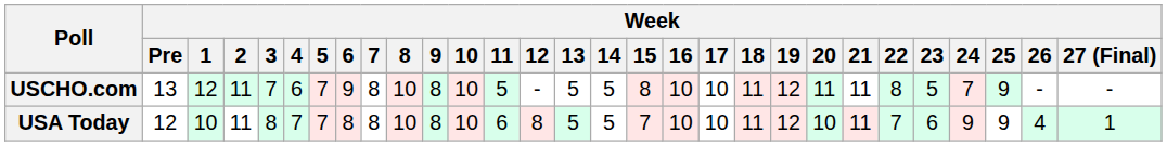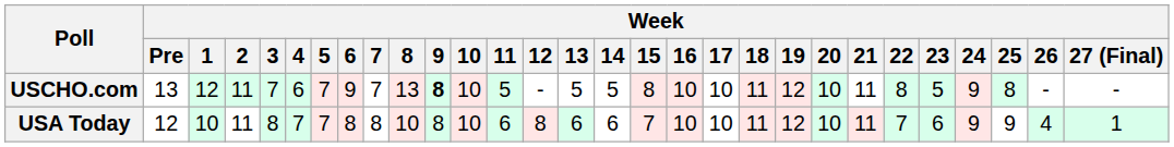 <table class="wikitable" style="white-space:nowrap;">
 <tr>
 <th scope="col" width="100" rowspan="2">Poll</th>
 <th colspan="28">Week</th>
 </tr>
 <tr>
 <th scope="col" width="30">Pre</th>
 <th scope="col" width="30">1</th>
 <th scope="col" width="30">2</th>
 <th scope="col" width="30">3</th>
 <th scope="col" width="30">4</th>
 <th scope="col" width="30">5</th>
 <th scope="col" width="30">6</th>
 <th scope="col" width="30">7</th>
 <th scope="col" width="30">8</th>
 <th scope="col" width="30">9</th>
 <th scope="col" width="30">10</th>
 <th scope="col" width="30">11</th>
 <th scope="col" width="30">12</th>
 <th scope="col" width="30">13</th>
 <th scope="col" width="30">14</th>
 <th scope="col" width="30">15</th>
 <th scope="col" width="30">16</th>
 <th scope="col" width="30">17</th>
 <th scope="col" width="30">18</th>
 <th scope="col" width="30">19</th>
 <th scope="col" width="30">20</th>
 <th scope="col" width="30">21</th>
 <th scope="col" width="30">22</th>
 <th scope="col" width="30">23</th>
 <th scope="col" width="30">24</th>
 <th scope="col" width="30">25</th>
 <th scope="col" width="30">26</th>
 <th scope="col" width="30">27 (Final)</th>
 </tr>
 <tr style="text-align:center;">
 <th>USCHO.com</th>
 <td bgcolor=FFFFFF>13</td>
 <td bgcolor=D8FFEB>12 </td>
 <td bgcolor=D8FFEB>11</td>
 <td bgcolor=D8FFEB>7 </td>
 <td bgcolor=D8FFEB>6 </td>
 <td bgcolor=FFE6E6>7</td>
 <td bgcolor=FFE6E6>9</td>
-<td bgcolor=FFFFFF>8</td>
-<td bgcolor=FFE6E6>10</td>
-<td bgcolor=D8FFEB>8</td>
+<td bgcolor=FFFFFF>7</td>
+<td bgcolor=FFE6E6>13</td>
+<td bgcolor=D8FFEB><strong>8</strong></td>
 <td bgcolor=FFE6E6>10</td>
 <td bgcolor=D8FFEB>5</td>
 <td bgcolor=FFFFFF>-</td>
 <td bgcolor=FFFFFF>5</td>
 <td bgcolor=FFFFFF>5</td>
 <td bgcolor=FFE6E6>8</td>
 <td bgcolor=FFE6E6>10</td>
 <td bgcolor=FFFFFF>10</td>
 <td bgcolor=FFE6E6>11</td>
 <td bgcolor=FFE6E6>12</td>
-<td bgcolor=D8FFEB>11</td>
+<td bgcolor=D8FFEB>10</td>
 <td bgcolor=FFFFFF>11</td>
 <td bgcolor=D8FFEB>8</td>
 <td bgcolor=D8FFEB>5</td>
-<td bgcolor=FFE6E6>7</td>
-<td bgcolor=D8FFEB>9</td>
+<td bgcolor=FFE6E6>9</td>
+<td bgcolor=D8FFEB>8</td>
 <td bgcolor=FFFFFF>-</td>
 <td bgcolor=FFFFFF>-</td>
 </tr>
 <tr style="text-align:center;">
 <th>USA Today</th>
 <td bgcolor=FFFFFF>12</td>
 <td bgcolor=D8FFEB>10</td>
 <td bgcolor=FFFFFF>11</td>
 <td bgcolor=D8FFEB>8</td>
 <td bgcolor=D8FFEB>7 </td>
 <td bgcolor=FFE6E6>7</td>
 <td bgcolor=FFE6E6>8</td>
 <td bgcolor=FFFFFF>8</td>
 <td bgcolor=FFE6E6>10</td>
 <td bgcolor=D8FFEB>8</td>
 <td bgcolor=FFE6E6>10</td>
 <td bgcolor=D8FFEB>6</td>
 <td bgcolor=FFE6E6>8</td>
-<td bgcolor=D8FFEB>5</td>
-<td bgcolor=FFFFFF>5</td>
+<td bgcolor=D8FFEB>6</td>
+<td bgcolor=FFFFFF>6</td>
 <td bgcolor=FFE6E6>7</td>
 <td bgcolor=FFE6E6>10</td>
 <td bgcolor=FFFFFF>10</td>
 <td bgcolor=FFE6E6>11</td>
 <td bgcolor=FFE6E6>12</td>
 <td bgcolor=D8FFEB>10</td>
 <td bgcolor=FFE6E6>11</td>
 <td bgcolor=D8FFEB>7</td>
 <td bgcolor=D8FFEB>6</td>
 <td bgcolor=FFE6E6>9</td>
 <td bgcolor=FFFFFF>9</td>
 <td bgcolor=D8FFEB>4</td>
 <td bgcolor=D8FFEB>1 </td>
 </tr>
 </table>
